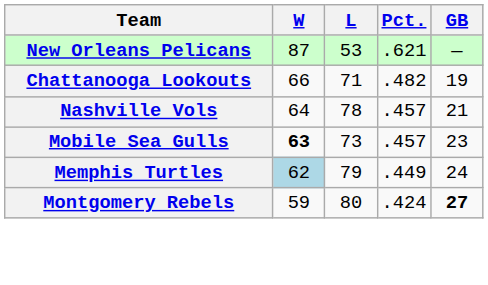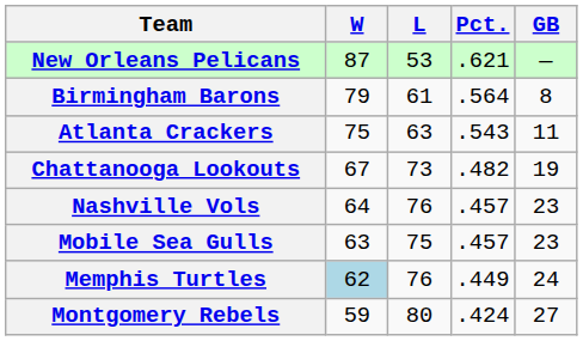 <table class="wikitable sortable plainrowheaders" style="text-align:center;">
 <tr>
 <th scope="col" width="180px">Team</th>
 <th scope="col" width="30px"><a href='#'>W</a></th>
 <th scope="col" width="30px"><a href='#'>L</a></th>
 <th scope="col" width="30px"><a href='#'>Pct.</a></th>
 <th scope="col" width="30px"><a href='#'>GB</a></th>
 </tr>
 <tr style="background-color:#ccffcc">
 <th scope="row" style="text-align:center; background:#ccffcc"><strong><a href='#'>New Orleans Pelicans</a></strong></th>
 <td>87</td>
 <td>53</td>
 <td>.621</td>
 <td>—</td>
 </tr>
 <tr>
+<th scope="row" style="text-align:center"><a href='#'>Birmingham Barons</a></th>
+<td>79</td>
+<td>61</td>
+<td>.564</td>
+<td>8</td>
+</tr>
+<tr>
+<th scope="row" style="text-align:center"><a href='#'>Atlanta Crackers</a></th>
+<td>75</td>
+<td>63</td>
+<td>.543</td>
+<td>11</td>
+</tr>
+<tr>
 <th scope="row" style="text-align:center"><a href='#'>Chattanooga Lookouts</a></th>
-<td>66</td>
-<td>71</td>
+<td>67</td>
+<td>73</td>
 <td>.482</td>
 <td>19</td>
 </tr>
 <tr>
 <th scope="row" style="text-align:center"><a href='#'>Nashville Vols</a></th>
 <td>64</td>
-<td>78</td>
+<td>76</td>
 <td>.457</td>
-<td>21</td>
+<td>23</td>
 </tr>
 <tr>
 <th scope="row" style="text-align:center"><a href='#'>Mobile Sea Gulls</a></th>
-<td><strong>63</strong></td>
-<td>73</td>
+<td>63</td>
+<td>75</td>
 <td>.457</td>
 <td>23</td>
 </tr>
 <tr>
 <th scope="row" style="text-align:center"><a href='#'>Memphis Turtles</a></th>
 <td style="background: lightblue;">62</td>
-<td>79</td>
+<td>76</td>
 <td>.449</td>
 <td>24</td>
 </tr>
 <tr>
 <th scope="row" style="text-align:center"><a href='#'>Montgomery Rebels</a></th>
 <td>59</td>
 <td>80</td>
 <td>.424</td>
-<td><strong>27</strong></td>
+<td>27</td>
 </tr>
 </table>
